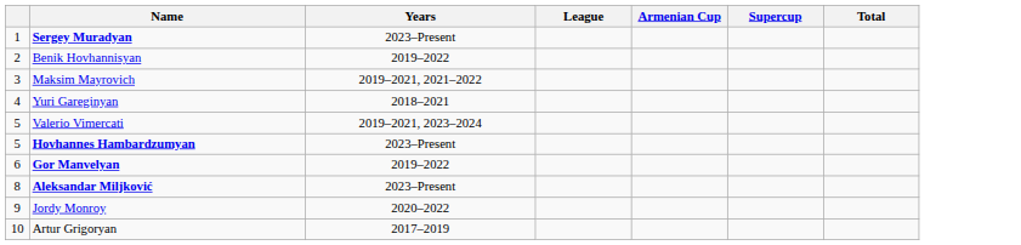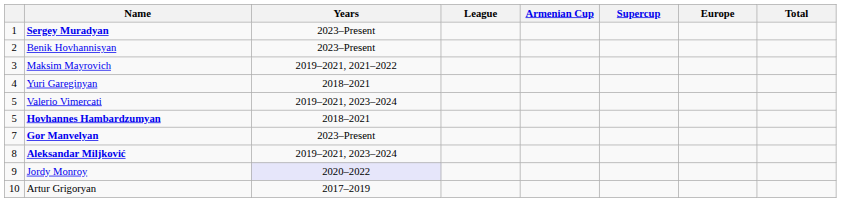 <table class="wikitable sortable"  style="text-align:center; font-size:90%; ">
 <tr>
 <th width=20px></th>
 <th width=300px>Name</th>
 <th width=250px>Years</th>
 <th width=100px>League</th>
 <th width=100px><a href='#'>Armenian Cup</a></th>
 <th width=100px><a href='#'>Supercup</a></th>
+<th width=100px>Europe</th>
 <th width=100px>Total</th>
 </tr>
 <tr>
 <td>1</td>
 <td align="left"> <strong><a href='#'>Sergey Muradyan</a></strong></td>
 <td>2023–Present</td>
 <td></td>
 <td></td>
 <td></td>
 <td></td>
+<td></td>
 </tr>
 <tr>
 <td>2</td>
 <td align="left"> <a href='#'>Benik Hovhannisyan</a></td>
-<td>2019–2022</td>
+<td>2023–Present</td>
+<td></td>
 <td></td>
 <td></td>
 <td></td>
 <td></td>
 </tr>
 <tr>
 <td>3</td>
 <td align="left"> <a href='#'>Maksim Mayrovich</a></td>
 <td>2019–2021, 2021–2022</td>
 <td></td>
 <td></td>
 <td></td>
 <td></td>
+<td></td>
 </tr>
 <tr>
 <td>4</td>
 <td align="left"> <a href='#'>Yuri Gareginyan</a></td>
 <td>2018–2021</td>
+<td></td>
 <td></td>
 <td></td>
 <td></td>
 <td></td>
 </tr>
 <tr>
 <td>5</td>
 <td align="left"> <a href='#'>Valerio Vimercati</a></td>
 <td>2019–2021, 2023–2024</td>
 <td></td>
 <td></td>
 <td></td>
 <td></td>
+<td></td>
 </tr>
 <tr>
 <td>5</td>
 <td align="left"> <strong><a href='#'>Hovhannes Hambardzumyan</a></strong></td>
-<td>2023–Present</td>
+<td>2018–2021</td>
+<td></td>
 <td></td>
 <td></td>
 <td></td>
 <td></td>
 </tr>
 <tr>
-<td>6</td>
+<td>7</td>
 <td align="left"> <strong><a href='#'>Gor Manvelyan</a></strong></td>
-<td>2019–2022</td>
+<td>2023–Present</td>
+<td></td>
 <td></td>
 <td></td>
 <td></td>
 <td></td>
 </tr>
 <tr>
 <td>8</td>
 <td align="left"> <strong><a href='#'>Aleksandar Miljković</a></strong></td>
-<td>2023–Present</td>
+<td>2019–2021, 2023–2024</td>
+<td></td>
 <td></td>
 <td></td>
 <td></td>
 <td></td>
 </tr>
 <tr>
 <td>9</td>
 <td align="left"> <a href='#'>Jordy Monroy</a></td>
-<td>2020–2022</td>
+<td style="background: lavender;">2020–2022</td>
+<td></td>
 <td></td>
 <td></td>
 <td></td>
 <td></td>
 </tr>
 <tr>
 <td>10</td>
 <td align="left"> Artur Grigoryan</td>
 <td>2017–2019</td>
 <td></td>
 <td></td>
 <td></td>
 <td></td>
+<td></td>
 </tr>
 </table>
